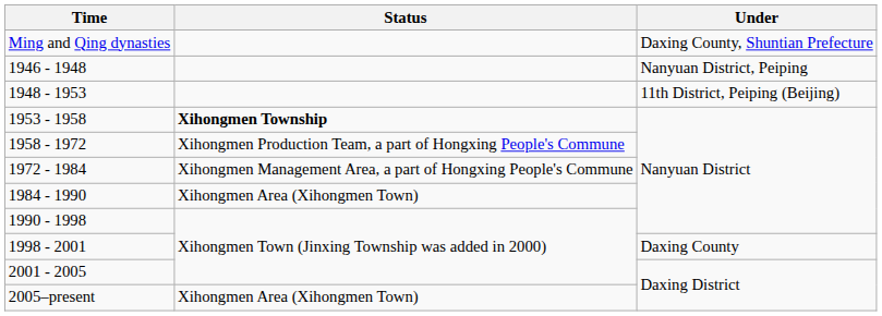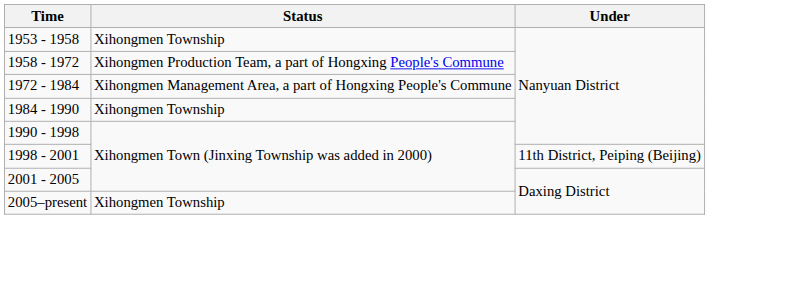 <table class="wikitable">
 <tr>
 <th>Time</th>
 <th>Status</th>
 <th>Under</th>
 </tr>
 <tr>
-<td><a href='#'>Ming</a> and <a href='#'>Qing dynasties</a></td>
-<td></td>
-<td>Daxing County, <a href='#'>Shuntian Prefecture</a></td>
-</tr>
-<tr>
-<td>1946 - 1948</td>
-<td></td>
-<td>Nanyuan District, Peiping</td>
-</tr>
-<tr>
-<td>1948 - 1953</td>
-<td></td>
-<td>11th District, Peiping (Beijing)</td>
-</tr>
-<tr>
 <td>1953 - 1958</td>
-<td><strong>Xihongmen Township</strong></td>
+<td>Xihongmen Township</td>
 <td rowspan="5">Nanyuan District</td>
 </tr>
 <tr>
 <td>1958 - 1972</td>
 <td>Xihongmen Production Team, a part of Hongxing <a href='#'>People's Commune</a></td>
 </tr>
 <tr>
 <td>1972 - 1984</td>
 <td>Xihongmen Management Area, a part of Hongxing People's Commune</td>
 </tr>
 <tr>
 <td>1984 - 1990</td>
-<td>Xihongmen Area (Xihongmen Town)</td>
+<td>Xihongmen Township</td>
 </tr>
 <tr>
 <td>1990 - 1998</td>
 <td rowspan="3">Xihongmen Town (Jinxing Township was added in 2000)</td>
 </tr>
 <tr>
 <td>1998 - 2001</td>
-<td>Daxing County</td>
+<td>11th District, Peiping (Beijing)</td>
 </tr>
 <tr>
 <td>2001 - 2005</td>
 <td rowspan="2">Daxing District</td>
 </tr>
 <tr>
 <td>2005–present</td>
-<td>Xihongmen Area (Xihongmen Town)</td>
+<td>Xihongmen Township</td>
 </tr>
 </table>
